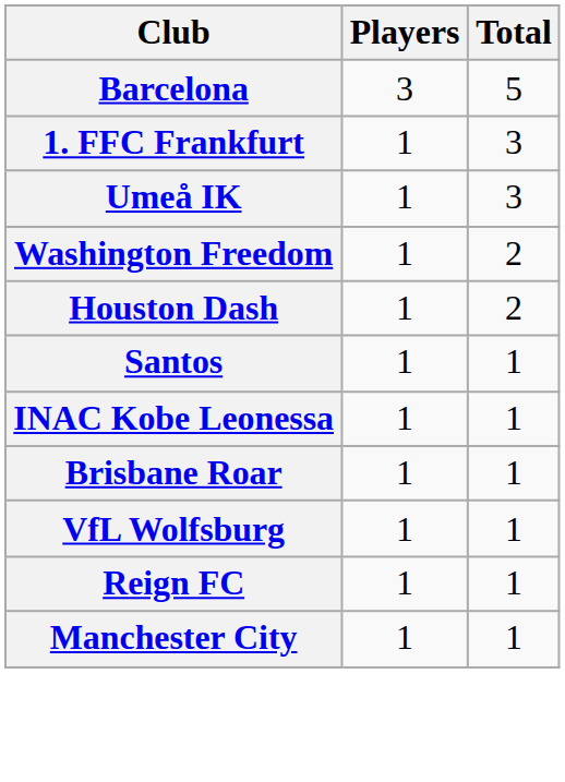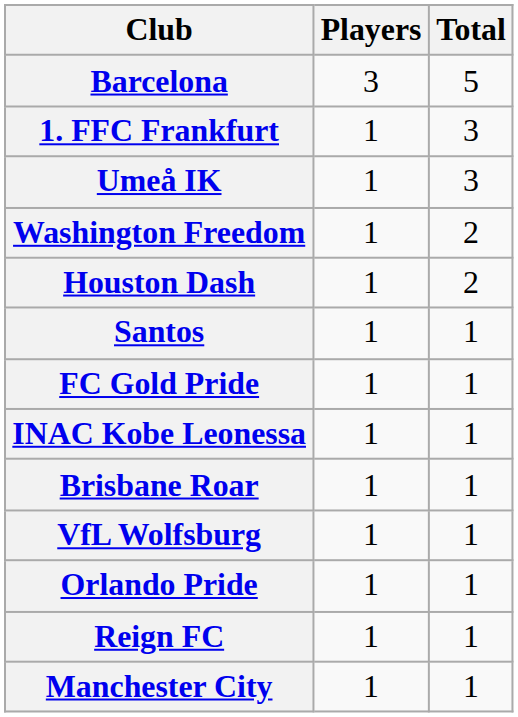 <table class="sortable plainrowheaders wikitable">
 <tr>
 <th scope="col">Club</th>
 <th scope="col">Players</th>
 <th scope="col">Total</th>
 </tr>
 <tr>
 <th scope="row"> <a href='#'>Barcelona</a></th>
 <td style="text-align: center">3</td>
 <td style="text-align: center">5</td>
 </tr>
 <tr>
 <th scope="row"> <a href='#'>1. FFC Frankfurt</a></th>
 <td style="text-align:center">1</td>
 <td style="text-align:center">3</td>
 </tr>
 <tr>
 <th scope="row"> <a href='#'>Umeå IK</a></th>
 <td style="text-align:center">1</td>
 <td style="text-align:center">3</td>
 </tr>
 <tr>
 <th scope="row"> <a href='#'>Washington Freedom</a></th>
 <td style="text-align:center">1</td>
 <td style="text-align:center">2</td>
 </tr>
 <tr>
 <th scope="row"> <a href='#'>Houston Dash</a></th>
 <td style="text-align:center">1</td>
 <td style="text-align:center">2</td>
 </tr>
 <tr>
 <th scope="row"> <a href='#'>Santos</a></th>
 <td style="text-align:center">1</td>
 <td style="text-align:center">1</td>
 </tr>
 <tr>
+<th scope="row"> <a href='#'>FC Gold Pride</a></th>
+<td style="text-align:center">1</td>
+<td style="text-align:center">1</td>
+</tr>
+<tr>
 <th scope="row"> <a href='#'>INAC Kobe Leonessa</a></th>
 <td style="text-align:center">1</td>
 <td style="text-align:center">1</td>
 </tr>
 <tr>
 <th scope="row"> <a href='#'>Brisbane Roar</a></th>
 <td style="text-align:center">1</td>
 <td style="text-align:center">1</td>
 </tr>
 <tr>
 <th scope="row"> <a href='#'>VfL Wolfsburg</a></th>
 <td style="text-align:center">1</td>
 <td style="text-align:center">1</td>
 </tr>
 <tr>
+<th scope="row"> <a href='#'>Orlando Pride</a></th>
+<td style="text-align: center">1</td>
+<td style="text-align: center">1</td>
+</tr>
+<tr>
 <th scope="row"> <a href='#'>Reign FC</a></th>
 <td style="text-align: center">1</td>
 <td style="text-align: center">1</td>
 </tr>
 <tr>
 <th scope="row"> <a href='#'>Manchester City</a></th>
 <td style="text-align: center">1</td>
 <td style="text-align: center">1</td>
 </tr>
 </table>
